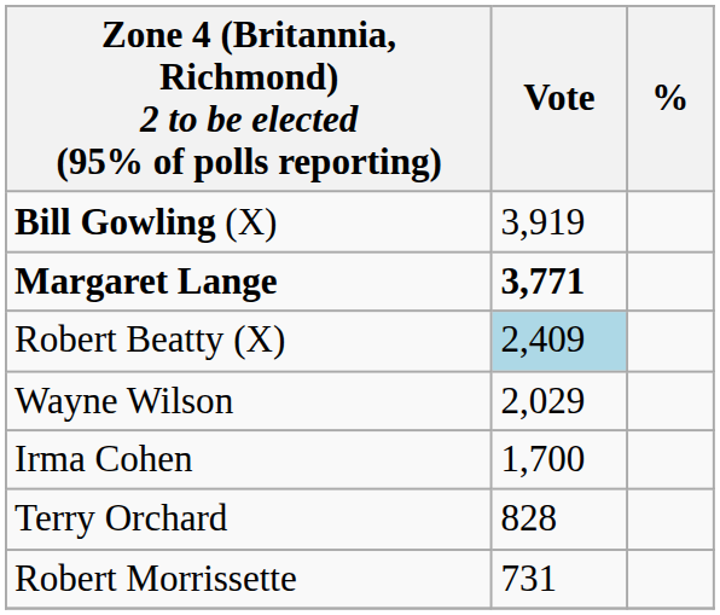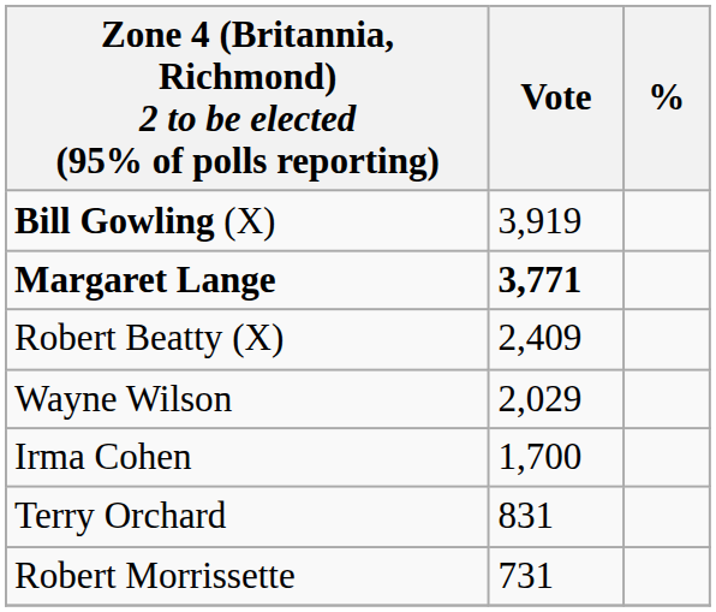 <table class="wikitable">
 <tr>
 <th bgcolor="#DDDDFF" width="200px">Zone 4 (Britannia, Richmond) <br> <em>2 to be elected</em> <br> (95% of polls reporting)</th>
 <th bgcolor="#DDDDFF" width="50px">Vote</th>
 <th bgcolor="#DDDDFF" width="30px">%</th>
 </tr>
 <tr>
 <td><strong>Bill Gowling</strong> (X)</td>
 <td>3,919</td>
 <td></td>
 </tr>
 <tr>
 <td><strong>Margaret Lange</strong></td>
 <td><strong>3,771</strong></td>
 <td></td>
 </tr>
 <tr>
 <td>Robert Beatty (X)</td>
-<td style="background: lightblue;">2,409</td>
+<td>2,409</td>
 <td></td>
 </tr>
 <tr>
 <td>Wayne Wilson</td>
 <td>2,029</td>
 <td></td>
 </tr>
 <tr>
 <td>Irma Cohen</td>
 <td>1,700</td>
 <td></td>
 </tr>
 <tr>
 <td>Terry Orchard</td>
-<td>828</td>
+<td>831</td>
 <td></td>
 </tr>
 <tr>
 <td>Robert Morrissette</td>
 <td>731</td>
 <td></td>
 </tr>
 <tr>
 </tr>
 </table>
